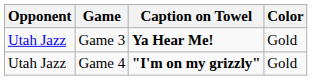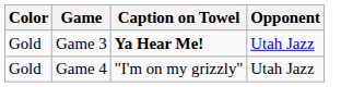 <table class="wikitable">
 <tr>
-<th>Opponent</th>
+<th>Color</th>
 <th>Game</th>
 <th>Caption on Towel</th>
-<th>Color</th>
+<th>Opponent</th>
 </tr>
 <tr>
-<td><a href='#'>Utah Jazz</a></td>
+<td>Gold</td>
 <td>Game 3</td>
 <td><strong>Ya Hear Me!</strong></td>
-<td>Gold</td>
+<td><a href='#'>Utah Jazz</a></td>
 </tr>
 <tr>
+<td>Gold</td>
+<td>Game 4</td>
+<td>"I'm on my grizzly"</td>
 <td>Utah Jazz</td>
-<td>Game 4</td>
-<td><strong>"I'm on my grizzly"</strong></td>
-<td>Gold</td>
 </tr>
 </table>
